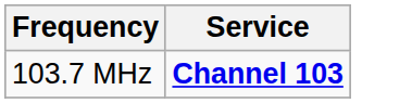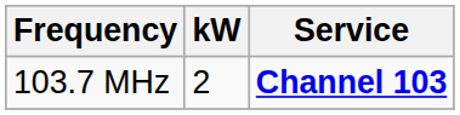 <table class="wikitable sortable">
 <tr>
 <th>Frequency</th>
+<th>kW</th>
 <th>Service</th>
 </tr>
 <tr>
 <td>103.7 MHz</td>
+<td>2</td>
 <td><strong><a href='#'>Channel 103</a></strong></td>
 </tr>
 </table>
